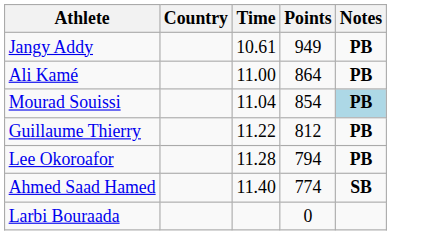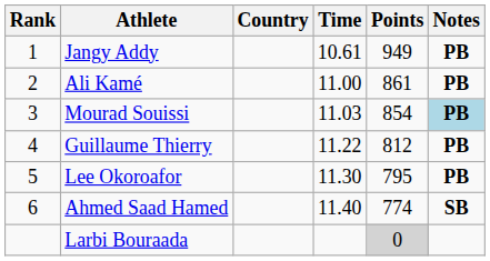 <table class="wikitable sortable" style="text-align:center">
 <tr>
+<th>Rank</th>
 <th>Athlete</th>
 <th>Country</th>
 <th>Time</th>
 <th>Points</th>
 <th>Notes</th>
 </tr>
 <tr>
+<td>1</td>
 <td align=left><a href='#'>Jangy Addy</a></td>
 <td align=left></td>
 <td>10.61</td>
 <td>949</td>
 <td><strong>PB</strong></td>
 </tr>
 <tr>
+<td>2</td>
 <td align=left><a href='#'>Ali Kamé</a></td>
 <td align=left></td>
 <td>11.00</td>
-<td>864</td>
+<td>861</td>
 <td><strong>PB</strong></td>
 </tr>
 <tr>
+<td>3</td>
 <td align=left><a href='#'>Mourad Souissi</a></td>
 <td align=left></td>
-<td>11.04</td>
+<td>11.03</td>
 <td>854</td>
 <td style="background: lightblue;"><strong>PB</strong></td>
 </tr>
 <tr>
+<td>4</td>
 <td align=left><a href='#'>Guillaume Thierry</a></td>
 <td align=left></td>
 <td>11.22</td>
 <td>812</td>
 <td><strong>PB</strong></td>
 </tr>
 <tr>
+<td>5</td>
 <td align=left><a href='#'>Lee Okoroafor</a></td>
 <td align=left></td>
-<td>11.28</td>
-<td>794</td>
+<td>11.30</td>
+<td>795</td>
 <td><strong>PB</strong></td>
 </tr>
 <tr>
+<td>6</td>
 <td align=left><a href='#'>Ahmed Saad Hamed</a></td>
 <td align=left></td>
 <td>11.40</td>
 <td>774</td>
 <td><strong>SB</strong></td>
 </tr>
 <tr>
+<td></td>
 <td align=left><a href='#'>Larbi Bouraada</a></td>
 <td align=left></td>
 <td></td>
-<td>0</td>
+<td style="background: lightgrey;">0</td>
 <td></td>
 </tr>
 </table>
